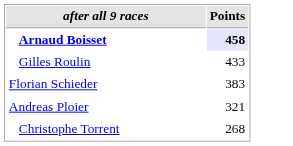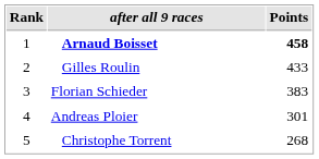 <table cellspacing="1" cellpadding="3" style="border:1px solid #aaa; font-size:86%;">
 <tr style="background:#e4e4e4;">
+<th style="border-bottom:1px solid #aaa; width:10px;">Rank</th>
 <th style="border-bottom:1px solid #aaa; width:200px; white-space:nowrap;"><em>after all 9 races</em></th>
 <th style="border-bottom:1px solid #aaa; width:20px;">Points</th>
 </tr>
 <tr>
+<td style="text-align:center;">1</td>
 <td>   <strong><a href='#'>Arnaud Boisset</a></strong></td>
-<td align="right" style="background: lavender;"><strong>458</strong></td>
+<td align="right"><strong>458</strong></td>
 </tr>
 <tr>
+<td style="text-align:center;">2</td>
 <td>   <a href='#'>Gilles Roulin</a></td>
 <td align="right">433</td>
 </tr>
 <tr>
+<td style="text-align:center;">3</td>
 <td> <a href='#'>Florian Schieder</a></td>
 <td align="right">383</td>
 </tr>
 <tr>
+<td style="text-align:center;">4</td>
 <td> <a href='#'>Andreas Ploier</a></td>
-<td align="right">321</td>
+<td align="right">301</td>
 </tr>
 <tr>
+<td style="text-align:center;">5</td>
 <td>   <a href='#'>Christophe Torrent</a></td>
 <td align="right">268</td>
 </tr>
 </table>
